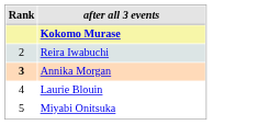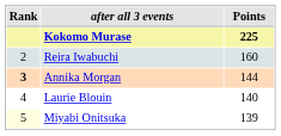 <table cellspacing="1" cellpadding="3" style="border:1px solid #AAAAAA;font-size:86%">
 <tr style="background-color: #E4E4E4;">
 <th style="border-bottom:1px solid #AAAAAA; width: 10px;">Rank</th>
 <th style="border-bottom:1px solid #AAAAAA; width: 200px;"><em>after all 3 events</em></th>
+<th style="border-bottom:1px solid #AAAAAA; width: 50px;">Points</th>
 </tr>
 <tr style="background:#f7f6a8;">
 <td align=center></td>
 <td> <strong><a href='#'>Kokomo Murase</a></strong></td>
+<td align=center><strong>225</strong></td>
 </tr>
 <tr style="background:#dce5e5;">
 <td align=center>2</td>
 <td> <a href='#'>Reira Iwabuchi</a></td>
+<td align=center>160</td>
 </tr>
 <tr style="background:#ffdab9;">
 <td align=center><strong>3</strong></td>
 <td> <a href='#'>Annika Morgan</a></td>
+<td align=center>144</td>
 </tr>
 <tr>
 <td align=center>4</td>
 <td> <a href='#'>Laurie Blouin</a></td>
+<td align=center>140</td>
 </tr>
 <tr>
-<td align=center>5</td>
+<td align=center style="background: lightyellow;">5</td>
 <td> <a href='#'>Miyabi Onitsuka</a></td>
+<td align=center>139</td>
 </tr>
 </table>
